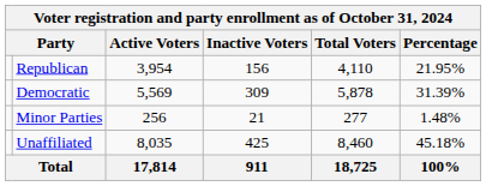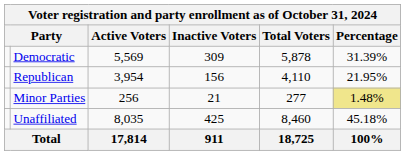 <table class="wikitable">
 <tr>
 <th colspan="6">Voter registration and party enrollment as of October 31, 2024</th>
 </tr>
 <tr>
 <th colspan="2">Party</th>
 <th>Active Voters</th>
 <th>Inactive Voters</th>
 <th>Total Voters</th>
 <th>Percentage</th>
 </tr>
 <tr>
 <td></td>
+<td><a href='#'>Democratic</a></td>
+<td align = center>5,569</td>
+<td align = center>309</td>
+<td align = center>5,878</td>
+<td align = center>31.39%</td>
+</tr>
+<tr>
+<td></td>
 <td><a href='#'>Republican</a></td>
 <td align = center>3,954</td>
 <td align = center>156</td>
 <td align = center>4,110</td>
 <td align = center>21.95%</td>
 </tr>
 <tr>
 <td></td>
-<td><a href='#'>Democratic</a></td>
-<td align = center>5,569</td>
-<td align = center>309</td>
-<td align = center>5,878</td>
-<td align = center>31.39%</td>
-</tr>
-<tr>
-<td></td>
 <td><a href='#'>Minor Parties</a></td>
 <td align = center>256</td>
 <td align = center>21</td>
 <td align = center>277</td>
-<td align = center>1.48%</td>
+<td align = center style="background: khaki;">1.48%</td>
 </tr>
 <tr>
 <td></td>
 <td><a href='#'>Unaffiliated</a></td>
 <td align = center>8,035</td>
 <td align = center>425</td>
 <td align = center>8,460</td>
 <td align = center>45.18%</td>
 </tr>
 <tr>
 <th colspan = 2>Total</th>
 <th align = center>17,814</th>
 <th align = center>911</th>
 <th align = center>18,725</th>
 <th align = center>100%</th>
 </tr>
 </table>
